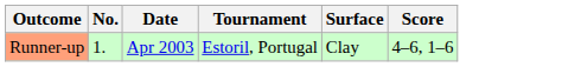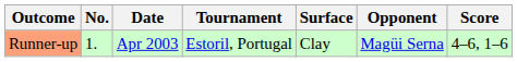 <table class="sortable wikitable">
 <tr>
 <th>Outcome</th>
 <th>No.</th>
 <th>Date</th>
 <th>Tournament</th>
 <th>Surface</th>
+<th>Opponent</th>
 <th>Score</th>
 </tr>
 <tr bgcolor="#CCFFCC">
 <td bgcolor=FFA07A>Runner-up</td>
 <td>1.</td>
 <td><a href='#'>Apr 2003</a></td>
 <td><a href='#'>Estoril</a>, Portugal</td>
 <td>Clay</td>
+<td> <a href='#'>Magüi Serna</a></td>
 <td>4–6, 1–6</td>
 </tr>
 </table>
